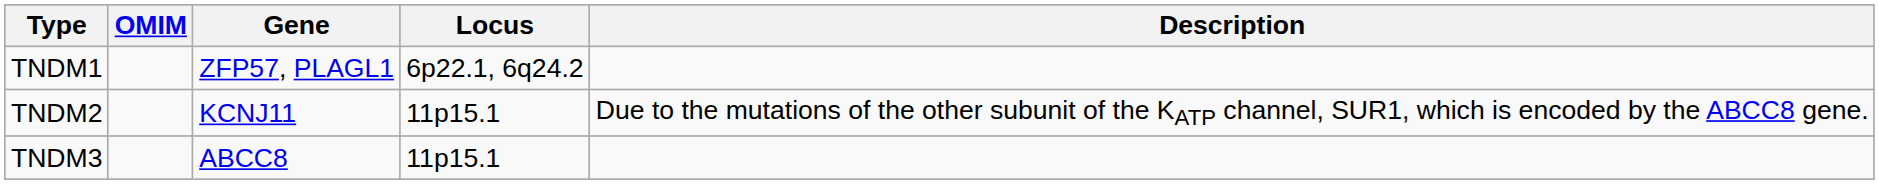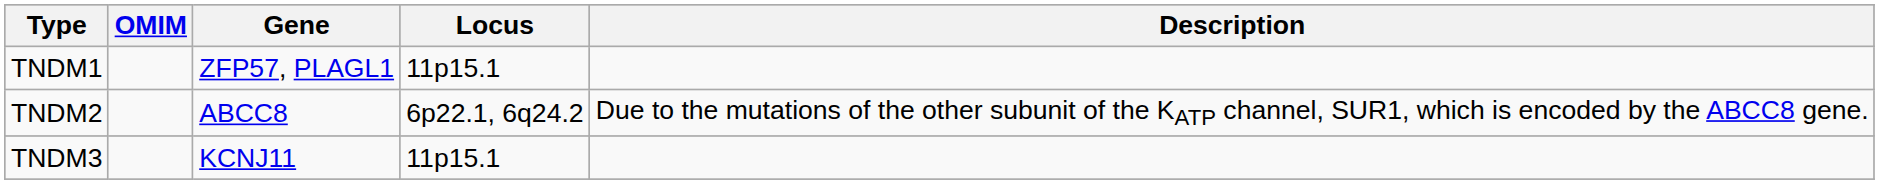 <table class="wikitable">
 <tr>
 <th>Type</th>
 <th><a href='#'>OMIM</a></th>
 <th>Gene</th>
 <th>Locus</th>
 <th>Description</th>
 </tr>
 <tr>
 <td>TNDM1</td>
 <td></td>
 <td><a href='#'>ZFP57</a>, <a href='#'>PLAGL1</a></td>
-<td>6p22.1, 6q24.2</td>
+<td>11p15.1</td>
 <td></td>
 </tr>
 <tr>
 <td>TNDM2</td>
 <td></td>
-<td><a href='#'>KCNJ11</a></td>
-<td>11p15.1</td>
+<td><a href='#'>ABCC8</a></td>
+<td>6p22.1, 6q24.2</td>
 <td>Due to the mutations of the other subunit of the K<sub>ATP</sub> channel, SUR1, which is encoded by the <a href='#'>ABCC8</a> gene.</td>
 </tr>
 <tr>
 <td>TNDM3</td>
 <td></td>
-<td><a href='#'>ABCC8</a></td>
+<td><a href='#'>KCNJ11</a></td>
 <td>11p15.1</td>
 </tr>
 </table>
